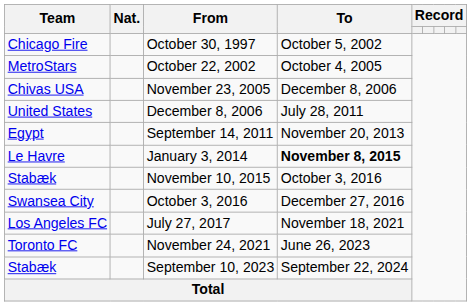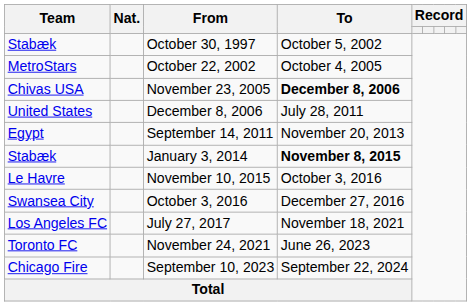 <table class="wikitable" style="text-align: center">
 <tr>
 <th rowspan="2">Team</th>
 <th rowspan="2">Nat.</th>
 <th rowspan="2">From</th>
 <th rowspan="2">To</th>
 <th colspan="8">Record</th>
 </tr>
 <tr>
 <th></th>
 <th></th>
 <th></th>
 <th></th>
 <th></th>
 </tr>
 <tr>
-<td align=left><a href='#'>Chicago Fire</a></td>
+<td align=left><a href='#'>Stabæk</a></td>
 <td></td>
 <td align=left>October 30, 1997</td>
 <td align=left>October 5, 2002<br></td>
 </tr>
 <tr>
 <td align=left><a href='#'>MetroStars</a></td>
 <td></td>
 <td align=left>October 22, 2002</td>
 <td align=left>October 4, 2005<br></td>
 </tr>
 <tr>
 <td align=left><a href='#'>Chivas USA</a></td>
 <td></td>
 <td align=left>November 23, 2005</td>
-<td align=left>December 8, 2006<br></td>
+<td align=left><strong>December 8, 2006<br></strong></td>
 </tr>
 <tr>
 <td align=left><a href='#'>United States</a></td>
 <td></td>
 <td align=left>December 8, 2006</td>
 <td align=left>July 28, 2011<br></td>
 </tr>
 <tr>
 <td align=left><a href='#'>Egypt</a></td>
 <td></td>
 <td align=left>September 14, 2011</td>
 <td align=left>November 20, 2013<br></td>
 </tr>
 <tr>
-<td align=left><a href='#'>Le Havre</a></td>
+<td align=left><a href='#'>Stabæk</a></td>
 <td></td>
 <td align=left>January 3, 2014</td>
 <td align=left><strong>November 8, 2015<br></strong></td>
 </tr>
 <tr>
-<td align=left><a href='#'>Stabæk</a></td>
+<td align=left><a href='#'>Le Havre</a></td>
 <td></td>
 <td align=left>November 10, 2015</td>
 <td align=left>October 3, 2016<br></td>
 </tr>
 <tr>
 <td align=left><a href='#'>Swansea City</a></td>
 <td></td>
 <td align=left>October 3, 2016</td>
 <td align=left>December 27, 2016<br></td>
 </tr>
 <tr>
 <td align=left><a href='#'>Los Angeles FC</a></td>
 <td></td>
 <td align=left>July 27, 2017</td>
 <td align=left>November 18, 2021<br></td>
 </tr>
 <tr>
 <td align=left><a href='#'>Toronto FC</a></td>
 <td></td>
 <td align=left>November 24, 2021</td>
 <td align=left>June 26, 2023<br></td>
 </tr>
 <tr>
-<td align=left><a href='#'>Stabæk</a></td>
+<td align=left><a href='#'>Chicago Fire</a></td>
 <td></td>
 <td align=left>September 10, 2023</td>
 <td align=left>September 22, 2024<br></td>
 </tr>
 <tr>
 <th colspan="4">Total<br></th>
 </tr>
 </table>
